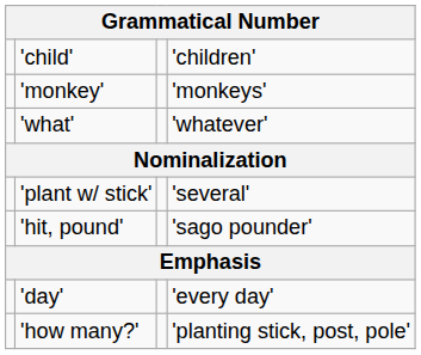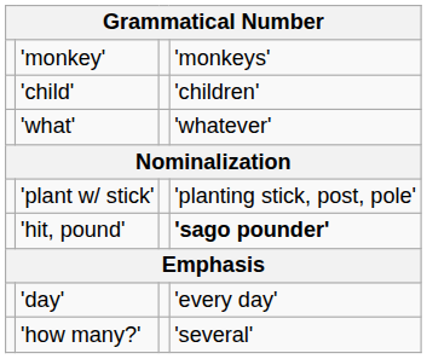 <table class="wikitable">
 <tr>
 <th colspan="4">Grammatical Number</th>
 </tr>
 <tr>
 <td></td>
+<td>'monkey'</td>
+<td></td>
+<td>'monkeys'</td>
+</tr>
+<tr>
+<td></td>
 <td>'child'</td>
 <td></td>
 <td>'children'</td>
-</tr>
-<tr>
-<td></td>
-<td>'monkey'</td>
-<td></td>
-<td>'monkeys'</td>
 </tr>
 <tr>
 <td></td>
 <td>'what'</td>
 <td></td>
 <td>'whatever'</td>
 </tr>
 <tr>
 <th colspan="4">Nominalization</th>
 </tr>
 <tr>
 <td></td>
 <td>'plant w/ stick'</td>
 <td></td>
-<td>'several'</td>
+<td>'planting stick, post, pole'</td>
 </tr>
 <tr>
 <td></td>
 <td>'hit, pound'</td>
 <td></td>
-<td>'sago pounder'</td>
+<td><strong>'sago pounder'</strong></td>
 </tr>
 <tr>
 <th colspan="4">Emphasis</th>
 </tr>
 <tr>
 <td></td>
 <td>'day'</td>
 <td></td>
 <td>'every day'</td>
 </tr>
 <tr>
 <td></td>
 <td>'how many?'</td>
 <td></td>
-<td>'planting stick, post, pole'</td>
+<td>'several'</td>
 </tr>
 </table>
